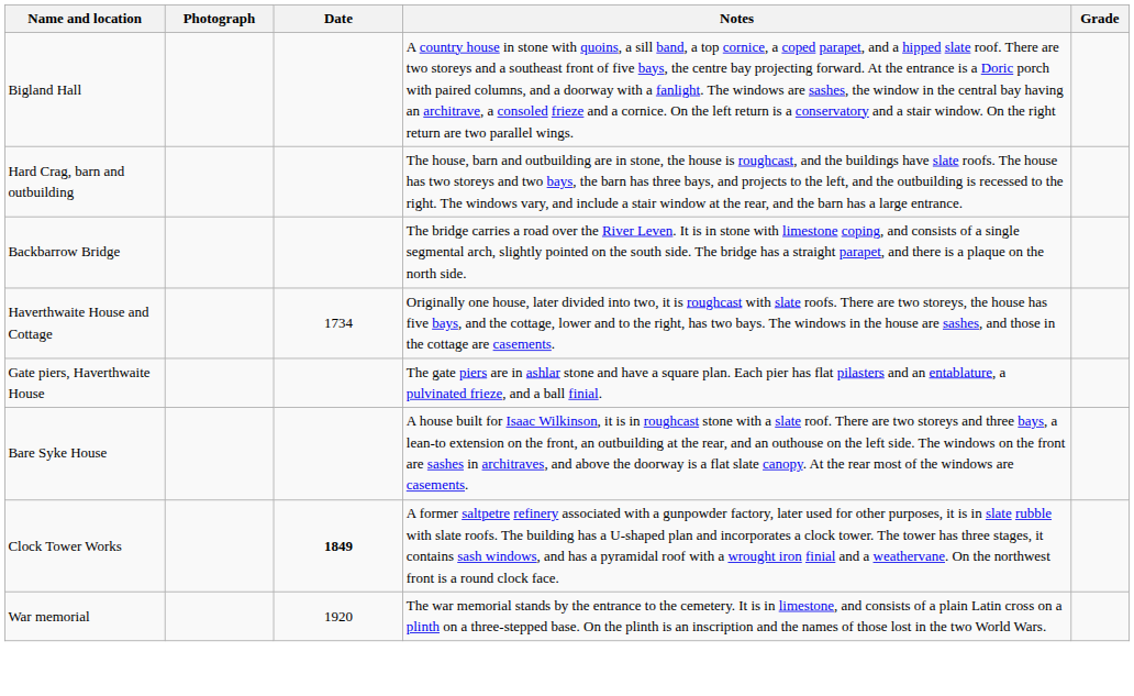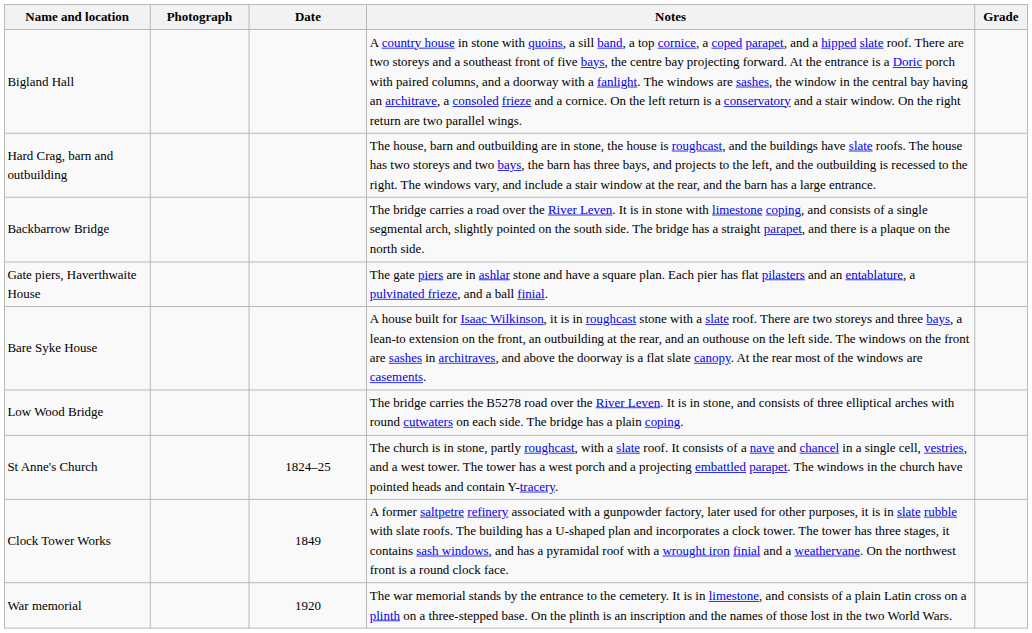 <table class="wikitable sortable plainrowheaders" style="width:100%; border:0; text-align:left; line-height:150%;">
 <tr>
 <th scope="col"  style="width:150px">Name and location</th>
 <th scope="col"  style="width:100px" class="unsortable">Photograph</th>
 <th scope="col"  style="width:120px">Date</th>
 <th scope="col"  style="width:650px" class="unsortable">Notes</th>
 <th scope="col"  style="width:50px">Grade</th>
 </tr>
 <tr>
 <td>Bigland Hall<br><small></small></td>
 <td></td>
 <td align="center"></td>
 <td>A <a href='#'>country house</a> in stone with <a href='#'>quoins</a>, a sill <a href='#'>band</a>, a top <a href='#'>cornice</a>, a <a href='#'>coped</a> <a href='#'>parapet</a>, and a <a href='#'>hipped</a> <a href='#'>slate</a> roof.  There are two storeys and a southeast front of five <a href='#'>bays</a>, the centre bay projecting forward.  At the entrance is a <a href='#'>Doric</a> porch with paired columns, and a doorway with a <a href='#'>fanlight</a>.  The windows are <a href='#'>sashes</a>, the window in the central bay having an <a href='#'>architrave</a>, a <a href='#'>consoled</a> <a href='#'>frieze</a> and a cornice. On the left return is a <a href='#'>conservatory</a> and a stair window. On the right return are two parallel wings.</td>
 <td align="center" ></td>
 </tr>
 <tr>
 <td>Hard Crag, barn and outbuilding<br><small></small></td>
 <td></td>
 <td align="center"></td>
 <td>The house, barn and outbuilding are in stone, the house is <a href='#'>roughcast</a>, and the buildings have <a href='#'>slate</a> roofs.  The house has two storeys and two <a href='#'>bays</a>, the barn has three bays, and projects to the left, and the outbuilding is recessed to the right.  The windows vary, and include a stair window at the rear, and the barn has a large entrance.</td>
 <td align="center" ></td>
 </tr>
 <tr>
 <td>Backbarrow Bridge<br><small></small></td>
 <td></td>
 <td align="center"></td>
 <td>The bridge carries a road over the <a href='#'>River Leven</a>.  It is in stone with <a href='#'>limestone</a> <a href='#'>coping</a>, and consists of a single segmental arch, slightly pointed on the south side.  The bridge has a straight <a href='#'>parapet</a>, and there is a plaque on the north side.</td>
 <td align="center" ></td>
 </tr>
 <tr>
-<td>Haverthwaite House and Cottage<br><small></small></td>
-<td></td>
-<td align="center">1734</td>
-<td>Originally one house, later divided into two, it is <a href='#'>roughcast</a> with <a href='#'>slate</a> roofs.  There are two storeys, the house has five <a href='#'>bays</a>, and the cottage, lower and to the right, has two bays.  The windows in the house are <a href='#'>sashes</a>, and those in the cottage are <a href='#'>casements</a>.</td>
-<td align="center" ></td>
-</tr>
-<tr>
 <td>Gate piers, Haverthwaite House<br><small></small></td>
 <td></td>
 <td align="center"></td>
 <td>The gate <a href='#'>piers</a> are in <a href='#'>ashlar</a> stone and have a square plan.  Each pier has flat <a href='#'>pilasters</a> and an <a href='#'>entablature</a>, a <a href='#'>pulvinated frieze</a>, and a ball <a href='#'>finial</a>.</td>
 <td align="center" ></td>
 </tr>
 <tr>
 <td>Bare Syke House<br><small></small></td>
 <td></td>
 <td align="center"></td>
 <td>A house built for <a href='#'>Isaac Wilkinson</a>, it is in <a href='#'>roughcast</a> stone with a <a href='#'>slate</a> roof.  There are two storeys and three <a href='#'>bays</a>, a lean-to extension on the front, an outbuilding at the rear, and an outhouse on the left side.  The windows on the front are <a href='#'>sashes</a> in <a href='#'>architraves</a>, and above the doorway is a flat slate <a href='#'>canopy</a>.  At the rear most of the windows are <a href='#'>casements</a>.</td>
 <td align="center" ></td>
 </tr>
 <tr>
+<td>Low Wood Bridge<br><small></small></td>
+<td></td>
+<td align="center"></td>
+<td>The bridge carries the B5278 road over the <a href='#'>River Leven</a>.  It is in stone, and consists of three elliptical arches with round <a href='#'>cutwaters</a> on each side.  The bridge has a plain <a href='#'>coping</a>.</td>
+<td align="center" ></td>
+</tr>
+<tr>
+<td>St Anne's Church<br><small></small></td>
+<td></td>
+<td align="center">1824–25</td>
+<td>The church is in stone, partly <a href='#'>roughcast</a>, with a <a href='#'>slate</a> roof.  It consists of a <a href='#'>nave</a> and <a href='#'>chancel</a> in a single cell, <a href='#'>vestries</a>, and a west tower.  The tower has a west porch and a projecting <a href='#'>embattled</a> <a href='#'>parapet</a>.  The windows in the church have pointed heads and contain Y-<a href='#'>tracery</a>.</td>
+<td align="center" ></td>
+</tr>
+<tr>
 <td>Clock Tower Works<br><small></small></td>
 <td></td>
-<td align="center"><strong>1849</strong></td>
+<td align="center">1849</td>
 <td>A former <a href='#'>saltpetre</a> <a href='#'>refinery</a> associated with a gunpowder factory, later used for other purposes, it is in <a href='#'>slate</a> <a href='#'>rubble</a> with slate roofs. The building has a U-shaped plan and incorporates a clock tower.  The tower has three stages, it contains <a href='#'>sash windows</a>, and has a pyramidal roof with a <a href='#'>wrought iron</a> <a href='#'>finial</a> and a <a href='#'>weathervane</a>.  On the northwest front is a round clock face.</td>
 <td align="center" ></td>
 </tr>
 <tr>
 <td>War memorial<br><small></small></td>
 <td></td>
 <td align="center">1920</td>
 <td>The war memorial stands by the entrance to the cemetery.  It is in <a href='#'>limestone</a>, and consists of a plain Latin cross on a <a href='#'>plinth</a> on a three-stepped base.  On the plinth is an inscription and the names of those lost in the two World Wars.</td>
 <td align="center" ></td>
 </tr>
 <tr>
 </tr>
 </table>
